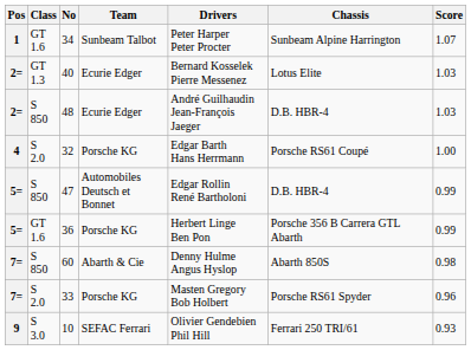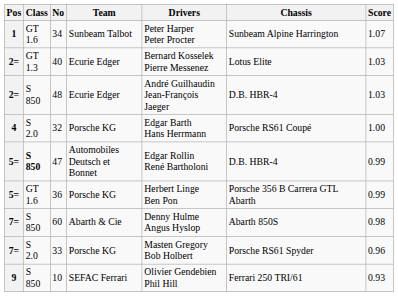 <table class="wikitable" style="font-size: 95%;">
 <tr>
 <th>Pos</th>
 <th>Class</th>
 <th>No</th>
 <th>Team</th>
 <th>Drivers</th>
 <th>Chassis</th>
 <th>Score</th>
 </tr>
 <tr>
 <th>1</th>
 <td>GT<br>1.6</td>
 <td>34</td>
 <td> Sunbeam Talbot</td>
 <td> Peter Harper<br> Peter Procter</td>
 <td>Sunbeam Alpine Harrington</td>
 <td>1.07</td>
 </tr>
 <tr>
 <th>2=</th>
 <td>GT<br>1.3</td>
 <td>40</td>
 <td> Ecurie Edger</td>
 <td> Bernard Kosselek<br> Pierre Messenez</td>
 <td>Lotus Elite</td>
 <td>1.03</td>
 </tr>
 <tr>
 <th>2=</th>
 <td>S<br>850</td>
 <td>48</td>
 <td> Ecurie Edger</td>
 <td> André Guilhaudin<br> Jean-François Jaeger</td>
 <td>D.B. HBR-4</td>
 <td>1.03</td>
 </tr>
 <tr>
 <th>4</th>
 <td>S<br>2.0</td>
 <td>32</td>
 <td> Porsche KG</td>
 <td> Edgar Barth<br> Hans Herrmann</td>
 <td>Porsche RS61 Coupé</td>
 <td>1.00</td>
 </tr>
 <tr>
 <th>5=</th>
-<td>S<br>850</td>
+<td><strong>S<br>850</strong></td>
 <td>47</td>
 <td> Automobiles<br>Deutsch et Bonnet</td>
 <td> Edgar Rollin<br> René Bartholoni</td>
 <td>D.B. HBR-4</td>
 <td>0.99</td>
 </tr>
 <tr>
 <th>5=</th>
 <td>GT<br>1.6</td>
 <td>36</td>
 <td> Porsche KG</td>
 <td> Herbert Linge<br> Ben Pon</td>
 <td>Porsche 356 B Carrera GTL Abarth</td>
 <td>0.99</td>
 </tr>
 <tr>
 <th>7=</th>
 <td>S<br>850</td>
 <td>60</td>
 <td> Abarth & Cie</td>
 <td> Denny Hulme<br> Angus Hyslop</td>
 <td>Abarth 850S</td>
 <td>0.98</td>
 </tr>
 <tr>
 <th>7=</th>
 <td>S<br>2.0</td>
 <td>33</td>
 <td> Porsche KG</td>
 <td> Masten Gregory<br> Bob Holbert</td>
 <td>Porsche RS61 Spyder</td>
 <td>0.96</td>
 </tr>
 <tr>
 <th>9</th>
-<td>S<br>3.0</td>
+<td>S<br>850</td>
 <td>10</td>
 <td> SEFAC Ferrari</td>
 <td> Olivier Gendebien<br> Phil Hill</td>
 <td>Ferrari 250 TRI/61</td>
 <td>0.93</td>
 </tr>
 </table>
